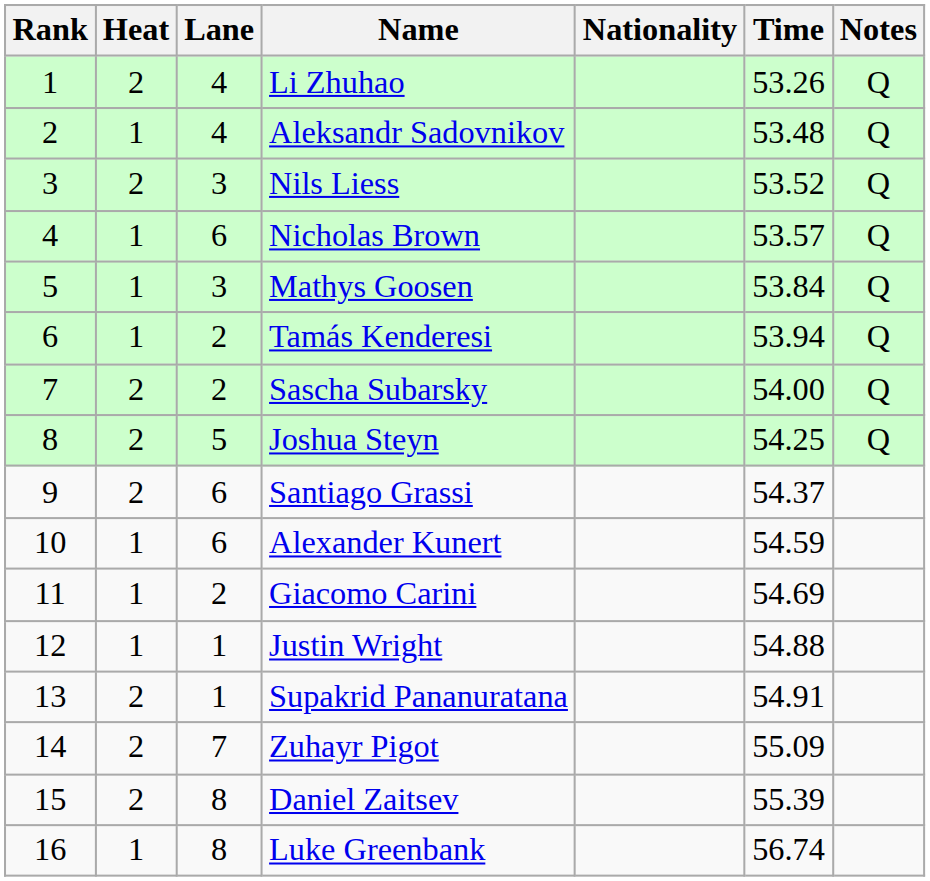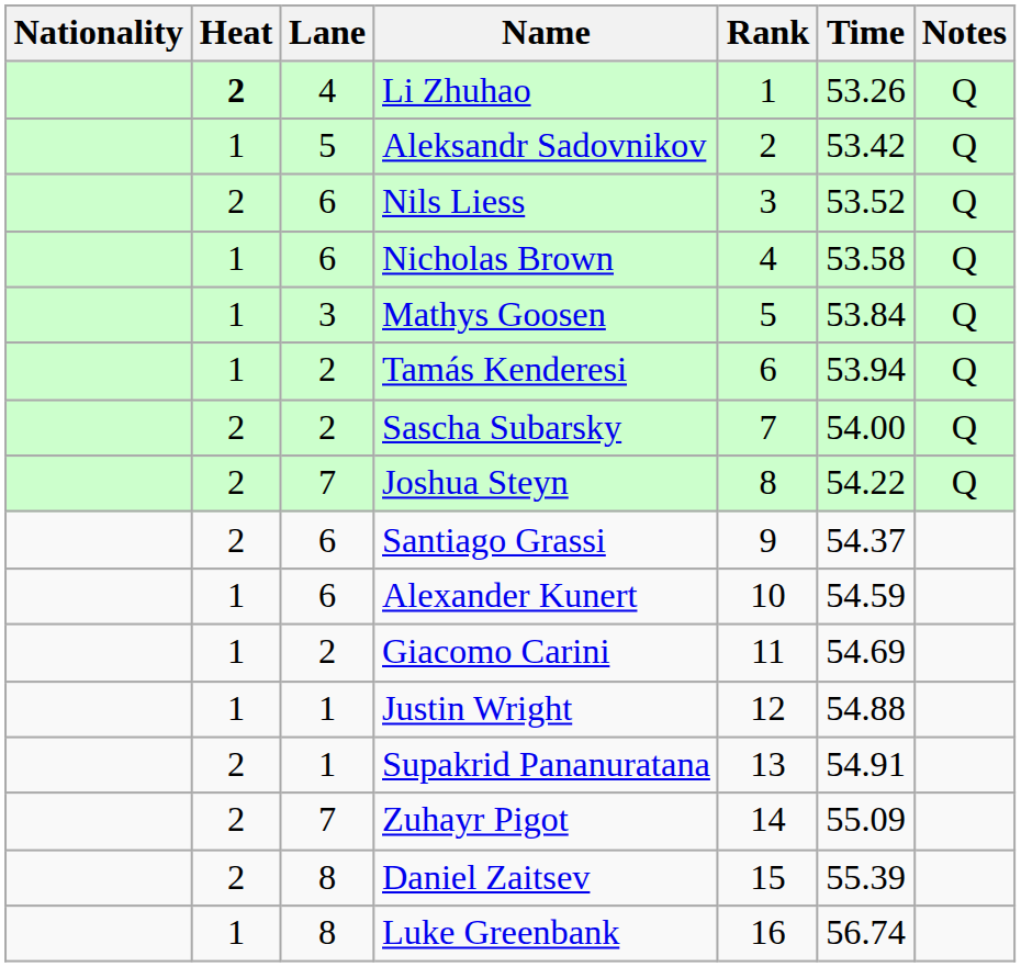 <table class="wikitable sortable" style="text-align:center">
 <tr>
-<th>Rank</th>
+<th>Nationality</th>
 <th>Heat</th>
 <th>Lane</th>
 <th>Name</th>
-<th>Nationality</th>
+<th>Rank</th>
 <th>Time</th>
 <th>Notes</th>
 </tr>
 <tr bgcolor=ccffcc>
-<td>1</td>
-<td>2</td>
+<td align=left></td>
+<td><strong>2</strong></td>
 <td>4</td>
 <td align=left><a href='#'>Li Zhuhao</a></td>
-<td align=left></td>
+<td>1</td>
 <td>53.26</td>
 <td>Q</td>
 </tr>
 <tr bgcolor=ccffcc>
+<td align=left></td>
+<td>1</td>
+<td>5</td>
+<td align=left><a href='#'>Aleksandr Sadovnikov</a></td>
 <td>2</td>
-<td>1</td>
-<td>4</td>
-<td align=left><a href='#'>Aleksandr Sadovnikov</a></td>
-<td align=left></td>
-<td>53.48</td>
+<td>53.42</td>
 <td>Q</td>
 </tr>
 <tr bgcolor=ccffcc>
+<td align=left></td>
+<td>2</td>
+<td>6</td>
+<td align=left><a href='#'>Nils Liess</a></td>
 <td>3</td>
-<td>2</td>
-<td>3</td>
-<td align=left><a href='#'>Nils Liess</a></td>
-<td align=left></td>
 <td>53.52</td>
 <td>Q</td>
 </tr>
 <tr bgcolor=ccffcc>
-<td>4</td>
+<td align=left></td>
 <td>1</td>
 <td>6</td>
 <td align=left><a href='#'>Nicholas Brown</a></td>
-<td align=left></td>
-<td>53.57</td>
+<td>4</td>
+<td>53.58</td>
 <td>Q</td>
 </tr>
 <tr bgcolor=ccffcc>
-<td>5</td>
+<td align=left></td>
 <td>1</td>
 <td>3</td>
 <td align=left><a href='#'>Mathys Goosen</a></td>
-<td align=left></td>
+<td>5</td>
 <td>53.84</td>
 <td>Q</td>
 </tr>
 <tr bgcolor=ccffcc>
-<td>6</td>
+<td align=left></td>
 <td>1</td>
 <td>2</td>
 <td align=left><a href='#'>Tamás Kenderesi</a></td>
-<td align=left></td>
+<td>6</td>
 <td>53.94</td>
 <td>Q</td>
 </tr>
 <tr bgcolor=ccffcc>
-<td>7</td>
+<td align=left></td>
 <td>2</td>
 <td>2</td>
 <td align=left><a href='#'>Sascha Subarsky</a></td>
-<td align=left></td>
+<td>7</td>
 <td>54.00</td>
 <td>Q</td>
 </tr>
 <tr bgcolor=ccffcc>
+<td align=left></td>
+<td>2</td>
+<td>7</td>
+<td align=left><a href='#'>Joshua Steyn</a></td>
 <td>8</td>
-<td>2</td>
-<td>5</td>
-<td align=left><a href='#'>Joshua Steyn</a></td>
-<td align=left></td>
-<td>54.25</td>
+<td>54.22</td>
 <td>Q</td>
 </tr>
 <tr>
-<td>9</td>
+<td align=left></td>
 <td>2</td>
 <td>6</td>
 <td align=left><a href='#'>Santiago Grassi</a></td>
-<td align=left></td>
+<td>9</td>
 <td>54.37</td>
 <td></td>
 </tr>
 <tr>
-<td>10</td>
+<td align=left></td>
 <td>1</td>
 <td>6</td>
 <td align=left><a href='#'>Alexander Kunert</a></td>
-<td align=left></td>
+<td>10</td>
 <td>54.59</td>
 <td></td>
 </tr>
 <tr>
-<td>11</td>
+<td align=left></td>
 <td>1</td>
 <td>2</td>
 <td align=left><a href='#'>Giacomo Carini</a></td>
-<td align=left></td>
+<td>11</td>
 <td>54.69</td>
 <td></td>
 </tr>
 <tr>
-<td>12</td>
+<td align=left></td>
 <td>1</td>
 <td>1</td>
 <td align=left><a href='#'>Justin Wright</a></td>
-<td align=left></td>
+<td>12</td>
 <td>54.88</td>
 <td></td>
 </tr>
 <tr>
-<td>13</td>
+<td align=left></td>
 <td>2</td>
 <td>1</td>
 <td align=left><a href='#'>Supakrid Pananuratana</a></td>
-<td align=left></td>
+<td>13</td>
 <td>54.91</td>
 <td></td>
 </tr>
 <tr>
-<td>14</td>
+<td align=left></td>
 <td>2</td>
 <td>7</td>
 <td align=left><a href='#'>Zuhayr Pigot</a></td>
-<td align=left></td>
+<td>14</td>
 <td>55.09</td>
 <td></td>
 </tr>
 <tr>
-<td>15</td>
+<td align=left></td>
 <td>2</td>
 <td>8</td>
 <td align=left><a href='#'>Daniel Zaitsev</a></td>
-<td align=left></td>
+<td>15</td>
 <td>55.39</td>
 <td></td>
 </tr>
 <tr>
-<td>16</td>
+<td align=left></td>
 <td>1</td>
 <td>8</td>
 <td align=left><a href='#'>Luke Greenbank</a></td>
-<td align=left></td>
+<td>16</td>
 <td>56.74</td>
 <td></td>
 </tr>
 </table>
